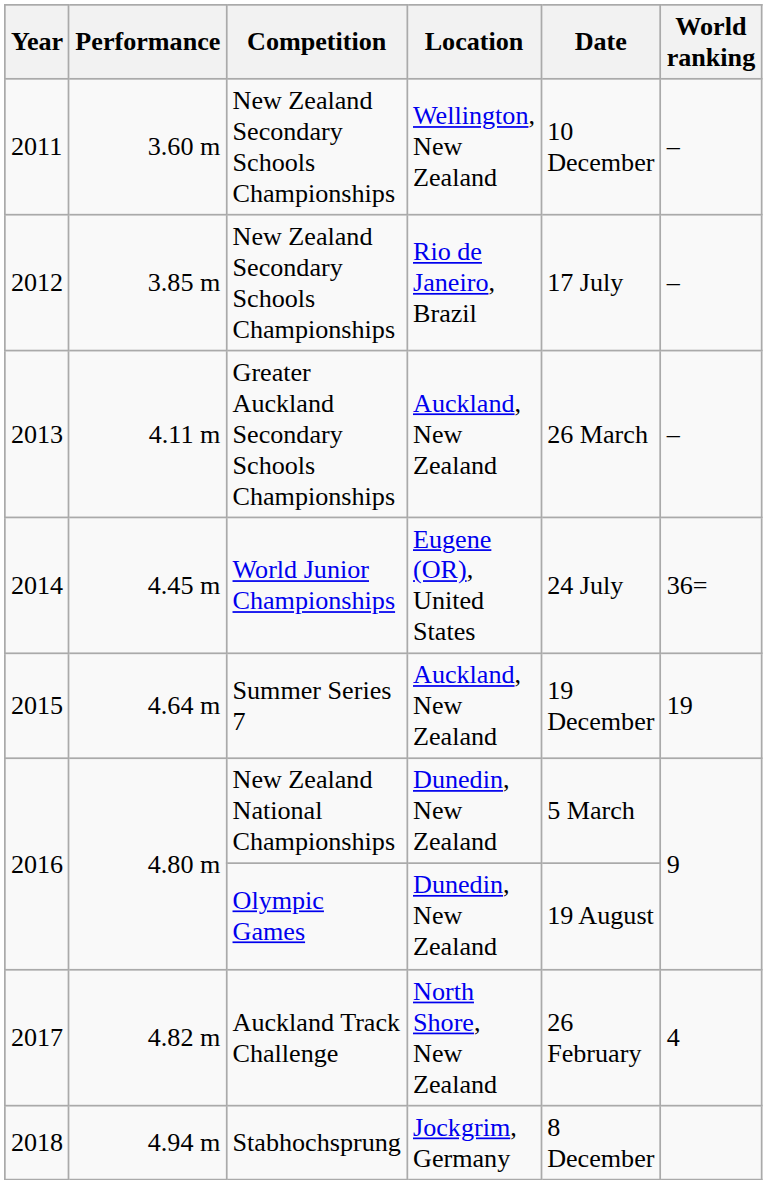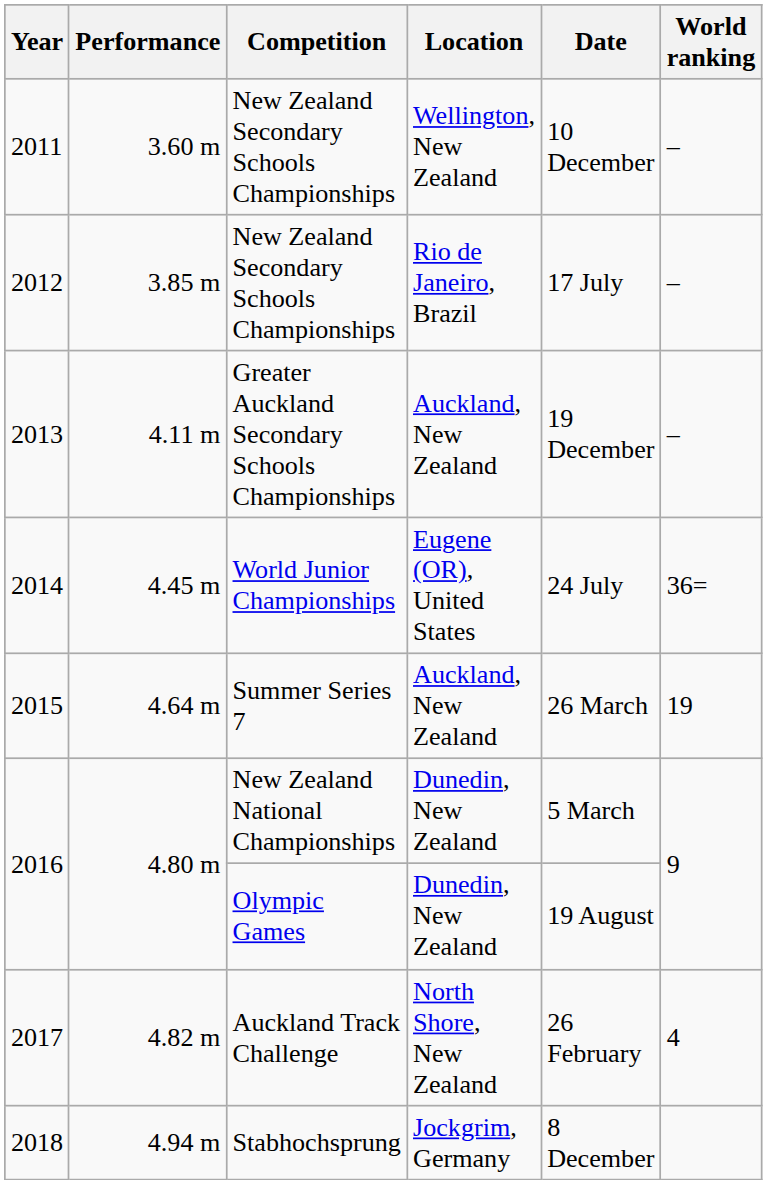 <table class="wikitable" style="font-size:95%;" width="70%">
 <tr>
 <th>Year</th>
 <th>Performance</th>
 <th>Competition</th>
 <th>Location</th>
 <th>Date</th>
 <th>World<br>ranking</th>
 </tr>
 <tr>
 <td>2011</td>
 <td style="text-align:right;">3.60 m</td>
 <td>New Zealand Secondary Schools Championships</td>
 <td><a href='#'>Wellington</a>, New Zealand</td>
 <td>10 December</td>
 <td>–</td>
 </tr>
 <tr>
 <td>2012</td>
 <td style="text-align:right;">3.85 m</td>
 <td>New Zealand Secondary Schools Championships</td>
 <td><a href='#'>Rio de Janeiro</a>, Brazil</td>
 <td>17 July</td>
 <td>–</td>
 </tr>
 <tr>
 <td>2013</td>
 <td style="text-align:right;">4.11 m</td>
 <td>Greater Auckland Secondary Schools Championships</td>
 <td><a href='#'>Auckland</a>, New Zealand</td>
-<td>26 March</td>
+<td>19 December</td>
 <td>–</td>
 </tr>
 <tr>
 <td>2014</td>
 <td style="text-align:right;">4.45 m</td>
 <td><a href='#'>World Junior Championships</a></td>
 <td><a href='#'>Eugene (OR)</a>, United States</td>
 <td>24 July</td>
 <td>36=</td>
 </tr>
 <tr>
 <td>2015</td>
 <td style="text-align:right;">4.64 m</td>
 <td>Summer Series 7</td>
 <td><a href='#'>Auckland</a>, New Zealand</td>
-<td>19 December</td>
+<td>26 March</td>
 <td>19</td>
 </tr>
 <tr>
 <td rowspan=2>2016</td>
 <td style="text-align:right;" rowspan=2>4.80 m</td>
 <td>New Zealand National Championships</td>
 <td><a href='#'>Dunedin</a>, New Zealand</td>
 <td>5 March</td>
 <td rowspan=2>9</td>
 </tr>
 <tr>
 <td><a href='#'>Olympic Games</a></td>
 <td><a href='#'>Dunedin</a>, New Zealand</td>
 <td>19 August</td>
 </tr>
 <tr>
 <td>2017</td>
 <td style="text-align:right;">4.82 m</td>
 <td>Auckland Track Challenge</td>
 <td><a href='#'>North Shore</a>, New Zealand</td>
 <td>26 February</td>
 <td>4</td>
 </tr>
 <tr>
 <td>2018</td>
 <td style="text-align:right;">4.94 m</td>
 <td>Stabhochsprung</td>
 <td><a href='#'>Jockgrim</a>, Germany</td>
 <td>8 December</td>
 <td></td>
 </tr>
 </table>
